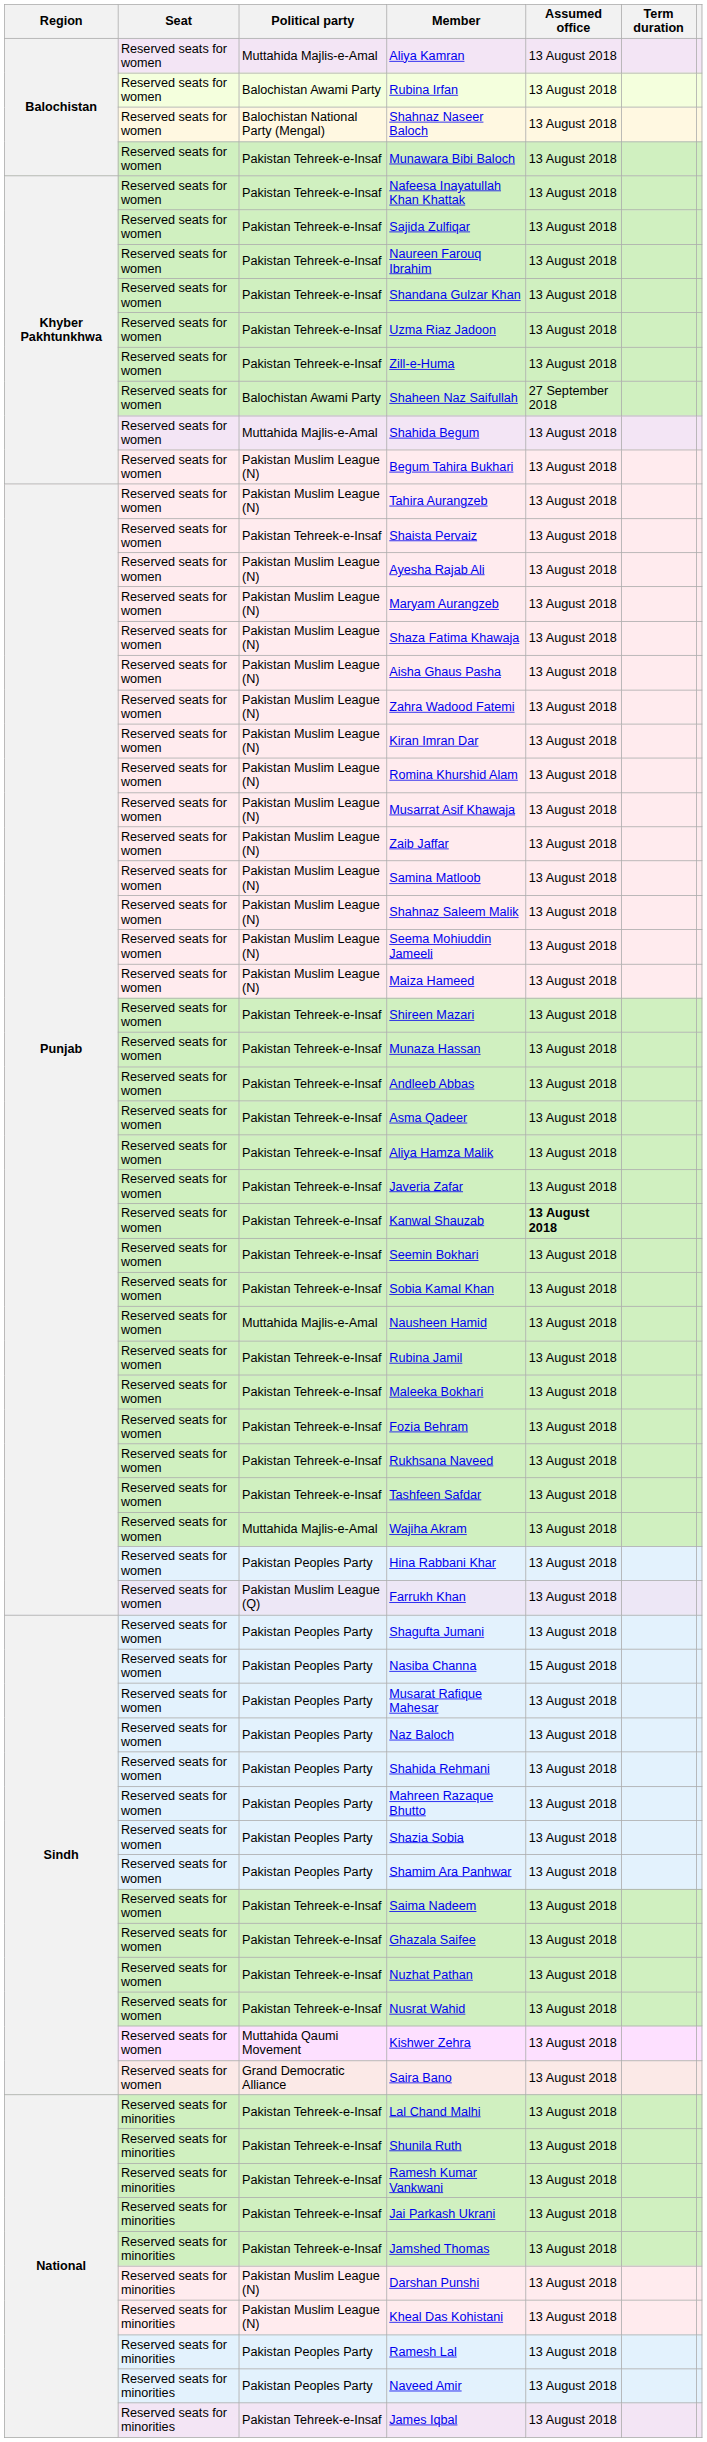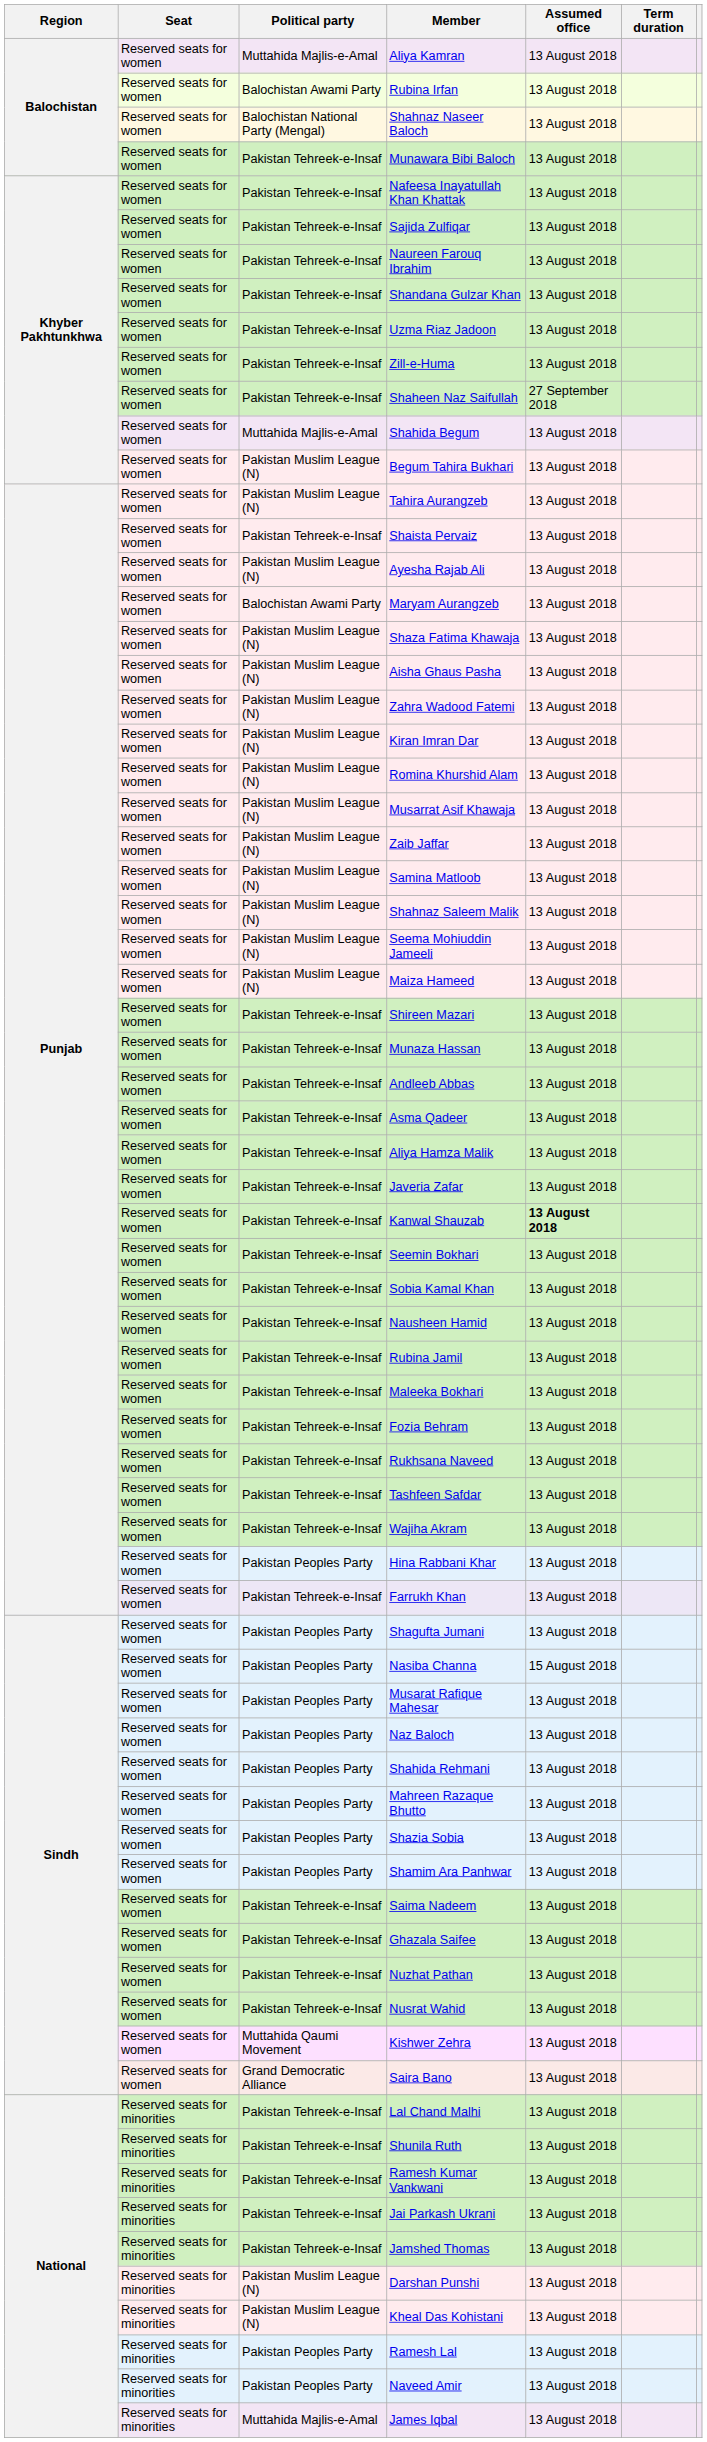 <table class="wikitable sortable" style="width: 100%;">
 <tr>
 <th>Region</th>
 <th class="unsortable">Seat</th>
 <th>Political party</th>
 <th class="unsortable">Member</th>
 <th>Assumed office</th>
 <th>Term duration</th>
 <th class="unsortable"></th>
 </tr>
 <tr style="background:#F3E5F5" |>
 <th rowspan="4">Balochistan</th>
 <td>Reserved seats for women</td>
 <td>Muttahida Majlis-e-Amal</td>
 <td><a href='#'>Aliya Kamran</a></td>
 <td>13 August 2018</td>
 <td></td>
 <td></td>
 </tr>
 <tr style="background:#F4FFDD">
 <td>Reserved seats for women</td>
 <td>Balochistan Awami Party</td>
 <td><a href='#'>Rubina Irfan</a></td>
 <td>13 August 2018</td>
 <td></td>
 <td></td>
 </tr>
 <tr style="background:#FFF8E1">
 <td>Reserved seats for women</td>
 <td>Balochistan National Party (Mengal)</td>
 <td><a href='#'>Shahnaz Naseer Baloch</a></td>
 <td>13 August 2018</td>
 <td></td>
 <td></td>
 </tr>
 <tr style="background:#D0F0C0" |>
 <td>Reserved seats for women</td>
 <td>Pakistan Tehreek-e-Insaf</td>
 <td><a href='#'>Munawara Bibi Baloch</a></td>
 <td>13 August 2018</td>
 <td></td>
 <td></td>
 </tr>
 <tr style="background:#D0F0C0" |>
 <th rowspan="9">Khyber Pakhtunkhwa</th>
 <td>Reserved seats for women</td>
 <td>Pakistan Tehreek-e-Insaf</td>
 <td><a href='#'>Nafeesa Inayatullah Khan Khattak</a></td>
 <td>13 August 2018</td>
 <td></td>
 <td></td>
 </tr>
 <tr style="background:#D0F0C0" |>
 <td>Reserved seats for women</td>
 <td>Pakistan Tehreek-e-Insaf</td>
 <td><a href='#'>Sajida Zulfiqar</a></td>
 <td>13 August 2018</td>
 <td></td>
 <td></td>
 </tr>
 <tr style="background:#D0F0C0" |>
 <td>Reserved seats for women</td>
 <td>Pakistan Tehreek-e-Insaf</td>
 <td><a href='#'>Naureen Farouq Ibrahim</a></td>
 <td>13 August 2018</td>
 <td></td>
 <td></td>
 </tr>
 <tr style="background:#D0F0C0" |>
 <td>Reserved seats for women</td>
 <td>Pakistan Tehreek-e-Insaf</td>
 <td><a href='#'>Shandana Gulzar Khan</a></td>
 <td>13 August 2018</td>
 <td></td>
 <td></td>
 </tr>
 <tr style="background:#D0F0C0" |>
 <td>Reserved seats for women</td>
 <td>Pakistan Tehreek-e-Insaf</td>
 <td><a href='#'>Uzma Riaz Jadoon</a></td>
 <td>13 August 2018</td>
 <td></td>
 <td></td>
 </tr>
 <tr style="background:#D0F0C0" |>
 <td>Reserved seats for women</td>
 <td>Pakistan Tehreek-e-Insaf</td>
 <td><a href='#'>Zill-e-Huma</a></td>
 <td>13 August 2018</td>
 <td></td>
 <td></td>
 </tr>
 <tr style="background:#D0F0C0" |>
 <td>Reserved seats for women</td>
-<td>Balochistan Awami Party</td>
+<td>Pakistan Tehreek-e-Insaf</td>
 <td><a href='#'>Shaheen Naz Saifullah</a></td>
 <td>27 September 2018</td>
 <td></td>
 <td></td>
 </tr>
 <tr style="background:#F3E5F5" |>
 <td>Reserved seats for women</td>
 <td>Muttahida Majlis-e-Amal</td>
 <td><a href='#'>Shahida Begum</a></td>
 <td>13 August 2018</td>
 <td></td>
 <td></td>
 </tr>
 <tr style="background:#FFEBEE">
 <td>Reserved seats for women</td>
 <td>Pakistan Muslim League (N)</td>
 <td><a href='#'>Begum Tahira Bukhari</a></td>
 <td>13 August 2018</td>
 <td></td>
 <td></td>
 </tr>
 <tr style="background:#FFEBEE">
 <th rowspan="33">Punjab</th>
 <td>Reserved seats for women</td>
 <td>Pakistan Muslim League (N)</td>
 <td><a href='#'>Tahira Aurangzeb</a></td>
 <td>13 August 2018</td>
 <td></td>
 <td></td>
 </tr>
 <tr style="background:#FFEBEE">
 <td>Reserved seats for women</td>
 <td>Pakistan Tehreek-e-Insaf</td>
 <td><a href='#'>Shaista Pervaiz</a></td>
 <td>13 August 2018</td>
 <td></td>
 <td></td>
 </tr>
 <tr style="background:#FFEBEE">
 <td>Reserved seats for women</td>
 <td>Pakistan Muslim League (N)</td>
 <td><a href='#'>Ayesha Rajab Ali</a></td>
 <td>13 August 2018</td>
 <td></td>
 <td></td>
 </tr>
 <tr style="background:#FFEBEE">
 <td>Reserved seats for women</td>
-<td>Pakistan Muslim League (N)</td>
+<td>Balochistan Awami Party</td>
 <td><a href='#'>Maryam Aurangzeb</a></td>
 <td>13 August 2018</td>
 <td></td>
 <td></td>
 </tr>
 <tr style="background:#FFEBEE">
 <td>Reserved seats for women</td>
 <td>Pakistan Muslim League (N)</td>
 <td><a href='#'>Shaza Fatima Khawaja</a></td>
 <td>13 August 2018</td>
 <td></td>
 <td></td>
 </tr>
 <tr style="background:#FFEBEE">
 <td>Reserved seats for women</td>
 <td>Pakistan Muslim League (N)</td>
 <td><a href='#'>Aisha Ghaus Pasha</a></td>
 <td>13 August 2018</td>
 <td></td>
 <td></td>
 </tr>
 <tr style="background:#FFEBEE">
 <td>Reserved seats for women</td>
 <td>Pakistan Muslim League (N)</td>
 <td><a href='#'>Zahra Wadood Fatemi</a></td>
 <td>13 August 2018</td>
 <td></td>
 <td></td>
 </tr>
 <tr style="background:#FFEBEE">
 <td>Reserved seats for women</td>
 <td>Pakistan Muslim League (N)</td>
 <td><a href='#'>Kiran Imran Dar</a></td>
 <td>13 August 2018</td>
 <td></td>
 <td></td>
 </tr>
 <tr style="background:#FFEBEE">
 <td>Reserved seats for women</td>
 <td>Pakistan Muslim League (N)</td>
 <td><a href='#'>Romina Khurshid Alam</a></td>
 <td>13 August 2018</td>
 <td></td>
 <td></td>
 </tr>
 <tr style="background:#FFEBEE">
 <td>Reserved seats for women</td>
 <td>Pakistan Muslim League (N)</td>
 <td><a href='#'>Musarrat Asif Khawaja</a></td>
 <td>13 August 2018</td>
 <td></td>
 <td></td>
 </tr>
 <tr style="background:#FFEBEE">
 <td>Reserved seats for women</td>
 <td>Pakistan Muslim League (N)</td>
 <td><a href='#'>Zaib Jaffar</a></td>
 <td>13 August 2018</td>
 <td></td>
 <td></td>
 </tr>
 <tr style="background:#FFEBEE">
 <td>Reserved seats for women</td>
 <td>Pakistan Muslim League (N)</td>
 <td><a href='#'>Samina Matloob</a></td>
 <td>13 August 2018</td>
 <td></td>
 <td></td>
 </tr>
 <tr style="background:#FFEBEE">
 <td>Reserved seats for women</td>
 <td>Pakistan Muslim League (N)</td>
 <td><a href='#'>Shahnaz Saleem Malik</a></td>
 <td>13 August 2018</td>
 <td></td>
 <td></td>
 </tr>
 <tr style="background:#FFEBEE">
 <td>Reserved seats for women</td>
 <td>Pakistan Muslim League (N)</td>
 <td><a href='#'>Seema Mohiuddin Jameeli</a></td>
 <td>13 August 2018</td>
 <td></td>
 <td></td>
 </tr>
 <tr style="background:#FFEBEE">
 <td>Reserved seats for women</td>
 <td>Pakistan Muslim League (N)</td>
 <td><a href='#'>Maiza Hameed</a></td>
 <td>13 August 2018</td>
 <td></td>
 <td></td>
 </tr>
 <tr style="background:#D0F0C0" |>
 <td>Reserved seats for women</td>
 <td>Pakistan Tehreek-e-Insaf</td>
 <td><a href='#'>Shireen Mazari</a></td>
 <td>13 August 2018</td>
 <td></td>
 <td></td>
 </tr>
 <tr style="background:#D0F0C0" |>
 <td>Reserved seats for women</td>
 <td>Pakistan Tehreek-e-Insaf</td>
 <td><a href='#'>Munaza Hassan</a></td>
 <td>13 August 2018</td>
 <td></td>
 <td></td>
 </tr>
 <tr style="background:#D0F0C0" |>
 <td>Reserved seats for women</td>
 <td>Pakistan Tehreek-e-Insaf</td>
 <td><a href='#'>Andleeb Abbas</a></td>
 <td>13 August 2018</td>
 <td></td>
 <td></td>
 </tr>
 <tr style="background:#D0F0C0" |>
 <td>Reserved seats for women</td>
 <td>Pakistan Tehreek-e-Insaf</td>
 <td><a href='#'>Asma Qadeer</a></td>
 <td>13 August 2018</td>
 <td></td>
 <td></td>
 </tr>
 <tr style="background:#D0F0C0" |>
 <td>Reserved seats for women</td>
 <td>Pakistan Tehreek-e-Insaf</td>
 <td><a href='#'>Aliya Hamza Malik</a></td>
 <td>13 August 2018</td>
 <td></td>
 <td></td>
 </tr>
 <tr style="background:#D0F0C0" |>
 <td>Reserved seats for women</td>
 <td>Pakistan Tehreek-e-Insaf</td>
 <td><a href='#'>Javeria Zafar</a></td>
 <td>13 August 2018</td>
 <td></td>
 <td></td>
 </tr>
 <tr style="background:#D0F0C0" |>
 <td>Reserved seats for women</td>
 <td>Pakistan Tehreek-e-Insaf</td>
 <td><a href='#'>Kanwal Shauzab</a></td>
 <td><strong>13 August 2018</strong></td>
 <td></td>
 <td></td>
 </tr>
 <tr style="background:#D0F0C0" |>
 <td>Reserved seats for women</td>
 <td>Pakistan Tehreek-e-Insaf</td>
 <td><a href='#'>Seemin Bokhari</a></td>
 <td>13 August 2018</td>
 <td></td>
 <td></td>
 </tr>
 <tr style="background:#D0F0C0" |>
 <td>Reserved seats for women</td>
 <td>Pakistan Tehreek-e-Insaf</td>
 <td><a href='#'>Sobia Kamal Khan</a></td>
 <td>13 August 2018</td>
 <td></td>
 <td></td>
 </tr>
 <tr style="background:#D0F0C0" |>
 <td>Reserved seats for women</td>
-<td>Muttahida Majlis-e-Amal</td>
+<td>Pakistan Tehreek-e-Insaf</td>
 <td><a href='#'>Nausheen Hamid</a></td>
 <td>13 August 2018</td>
 <td></td>
 <td></td>
 </tr>
 <tr style="background:#D0F0C0" |>
 <td>Reserved seats for women</td>
 <td>Pakistan Tehreek-e-Insaf</td>
 <td><a href='#'>Rubina Jamil</a></td>
 <td>13 August 2018</td>
 <td></td>
 <td></td>
 </tr>
 <tr style="background:#D0F0C0" |>
 <td>Reserved seats for women</td>
 <td>Pakistan Tehreek-e-Insaf</td>
 <td><a href='#'>Maleeka Bokhari</a></td>
 <td>13 August 2018</td>
 <td></td>
 <td></td>
 </tr>
 <tr style="background:#D0F0C0" |>
 <td>Reserved seats for women</td>
 <td>Pakistan Tehreek-e-Insaf</td>
 <td><a href='#'>Fozia Behram</a></td>
 <td>13 August 2018</td>
 <td></td>
 <td></td>
 </tr>
 <tr style="background:#D0F0C0" |>
 <td>Reserved seats for women</td>
 <td>Pakistan Tehreek-e-Insaf</td>
 <td><a href='#'>Rukhsana Naveed</a></td>
 <td>13 August 2018</td>
 <td></td>
 <td></td>
 </tr>
 <tr style="background:#D0F0C0" |>
 <td>Reserved seats for women</td>
 <td>Pakistan Tehreek-e-Insaf</td>
 <td><a href='#'>Tashfeen Safdar</a></td>
 <td>13 August 2018</td>
 <td></td>
 <td></td>
 </tr>
 <tr style="background:#D0F0C0" |>
 <td>Reserved seats for women</td>
-<td>Muttahida Majlis-e-Amal</td>
+<td>Pakistan Tehreek-e-Insaf</td>
 <td><a href='#'>Wajiha Akram</a></td>
 <td>13 August 2018</td>
 <td></td>
 <td></td>
 </tr>
 <tr style="background:#E3F2FD">
 <td>Reserved seats for women</td>
 <td>Pakistan Peoples Party</td>
 <td><a href='#'>Hina Rabbani Khar</a></td>
 <td>13 August 2018</td>
 <td></td>
 <td></td>
 </tr>
 <tr style="background:#EDE7F6">
 <td>Reserved seats for women</td>
-<td>Pakistan Muslim League (Q)</td>
+<td>Pakistan Tehreek-e-Insaf</td>
 <td><a href='#'>Farrukh Khan</a></td>
 <td>13 August 2018</td>
 <td></td>
 <td></td>
 </tr>
 <tr style="background:#E3F2FD">
 <th rowspan="14">Sindh</th>
 <td>Reserved seats for women</td>
 <td>Pakistan Peoples Party</td>
 <td><a href='#'>Shagufta Jumani</a></td>
 <td>13 August 2018</td>
 <td></td>
 <td></td>
 </tr>
 <tr style="background:#E3F2FD">
 <td>Reserved seats for women</td>
 <td>Pakistan Peoples Party</td>
 <td><a href='#'>Nasiba Channa</a></td>
 <td>15 August 2018</td>
 <td></td>
 <td></td>
 </tr>
 <tr style="background:#E3F2FD">
 <td>Reserved seats for women</td>
 <td>Pakistan Peoples Party</td>
 <td><a href='#'>Musarat Rafique Mahesar</a></td>
 <td>13 August 2018</td>
 <td></td>
 <td></td>
 </tr>
 <tr style="background:#E3F2FD">
 <td>Reserved seats for women</td>
 <td>Pakistan Peoples Party</td>
 <td><a href='#'>Naz Baloch</a></td>
 <td>13 August 2018</td>
 <td></td>
 <td></td>
 </tr>
 <tr style="background:#E3F2FD">
 <td>Reserved seats for women</td>
 <td>Pakistan Peoples Party</td>
 <td><a href='#'>Shahida Rehmani</a></td>
 <td>13 August 2018</td>
 <td></td>
 <td></td>
 </tr>
 <tr style="background:#E3F2FD">
 <td>Reserved seats for women</td>
 <td>Pakistan Peoples Party</td>
 <td><a href='#'>Mahreen Razaque Bhutto</a></td>
 <td>13 August 2018</td>
 <td></td>
 <td></td>
 </tr>
 <tr style="background:#E3F2FD">
 <td>Reserved seats for women</td>
 <td>Pakistan Peoples Party</td>
 <td><a href='#'>Shazia Sobia</a></td>
 <td>13 August 2018</td>
 <td></td>
 <td></td>
 </tr>
 <tr style="background:#E3F2FD">
 <td>Reserved seats for women</td>
 <td>Pakistan Peoples Party</td>
 <td><a href='#'>Shamim Ara Panhwar</a></td>
 <td>13 August 2018</td>
 <td></td>
 <td></td>
 </tr>
 <tr style="background:#D0F0C0" |>
 <td>Reserved seats for women</td>
 <td>Pakistan Tehreek-e-Insaf</td>
 <td><a href='#'>Saima Nadeem</a></td>
 <td>13 August 2018</td>
 <td></td>
 <td></td>
 </tr>
 <tr style="background:#D0F0C0" |>
 <td>Reserved seats for women</td>
 <td>Pakistan Tehreek-e-Insaf</td>
 <td><a href='#'>Ghazala Saifee</a></td>
 <td>13 August 2018</td>
 <td></td>
 <td></td>
 </tr>
 <tr style="background:#D0F0C0" |>
 <td>Reserved seats for women</td>
 <td>Pakistan Tehreek-e-Insaf</td>
 <td><a href='#'>Nuzhat Pathan</a></td>
 <td>13 August 2018</td>
 <td></td>
 <td></td>
 </tr>
 <tr style="background:#D0F0C0" |>
 <td>Reserved seats for women</td>
 <td>Pakistan Tehreek-e-Insaf</td>
 <td><a href='#'>Nusrat Wahid</a></td>
 <td>13 August 2018</td>
 <td></td>
 <td></td>
 </tr>
 <tr style="background:#FDE0FF">
 <td>Reserved seats for women</td>
 <td>Muttahida Qaumi Movement</td>
 <td><a href='#'>Kishwer Zehra</a></td>
 <td>13 August 2018</td>
 <td></td>
 <td></td>
 </tr>
 <tr style="background:#FBE9E7">
 <td>Reserved seats for women</td>
 <td>Grand Democratic Alliance</td>
 <td><a href='#'>Saira Bano</a></td>
 <td>13 August 2018</td>
 <td></td>
 <td></td>
 </tr>
 <tr style="background:#D0F0C0" |>
 <th rowspan="10">National</th>
 <td>Reserved seats for minorities</td>
 <td>Pakistan Tehreek-e-Insaf</td>
 <td><a href='#'>Lal Chand Malhi</a></td>
 <td>13 August 2018</td>
 <td></td>
 <td></td>
 </tr>
 <tr style="background:#D0F0C0" |>
 <td>Reserved seats for minorities</td>
 <td>Pakistan Tehreek-e-Insaf</td>
 <td><a href='#'>Shunila Ruth</a></td>
 <td>13 August 2018</td>
 <td></td>
 <td></td>
 </tr>
 <tr style="background:#D0F0C0" |>
 <td>Reserved seats for minorities</td>
 <td>Pakistan Tehreek-e-Insaf</td>
 <td><a href='#'>Ramesh Kumar Vankwani</a></td>
 <td>13 August 2018</td>
 <td></td>
 <td></td>
 </tr>
 <tr style="background:#D0F0C0" |>
 <td>Reserved seats for minorities</td>
 <td>Pakistan Tehreek-e-Insaf</td>
 <td><a href='#'>Jai Parkash Ukrani</a></td>
 <td>13 August 2018</td>
 <td></td>
 <td></td>
 </tr>
 <tr style="background:#D0F0C0" |>
 <td>Reserved seats for minorities</td>
 <td>Pakistan Tehreek-e-Insaf</td>
 <td><a href='#'>Jamshed Thomas</a></td>
 <td>13 August 2018</td>
 <td></td>
 <td></td>
 </tr>
 <tr style="background:#FFEBEE">
 <td>Reserved seats for minorities</td>
 <td>Pakistan Muslim League (N)</td>
 <td><a href='#'>Darshan Punshi</a></td>
 <td>13 August 2018</td>
 <td></td>
 <td></td>
 </tr>
 <tr style="background:#FFEBEE">
 <td>Reserved seats for minorities</td>
 <td>Pakistan Muslim League (N)</td>
 <td><a href='#'>Kheal Das Kohistani</a></td>
 <td>13 August 2018</td>
 <td></td>
 <td></td>
 </tr>
 <tr style="background:#E3F2FD">
 <td>Reserved seats for minorities</td>
 <td>Pakistan Peoples Party</td>
 <td><a href='#'>Ramesh Lal</a></td>
 <td>13 August 2018</td>
 <td></td>
 <td></td>
 </tr>
 <tr style="background:#E3F2FD">
 <td>Reserved seats for minorities</td>
 <td>Pakistan Peoples Party</td>
 <td><a href='#'>Naveed Amir</a></td>
 <td>13 August 2018</td>
 <td></td>
 <td></td>
 </tr>
 <tr style="background:#F3E5F5" |>
 <td>Reserved seats for minorities</td>
-<td>Pakistan Tehreek-e-Insaf</td>
+<td>Muttahida Majlis-e-Amal</td>
 <td><a href='#'>James Iqbal</a></td>
 <td>13 August 2018</td>
 <td></td>
 <td></td>
 </tr>
 </table>
